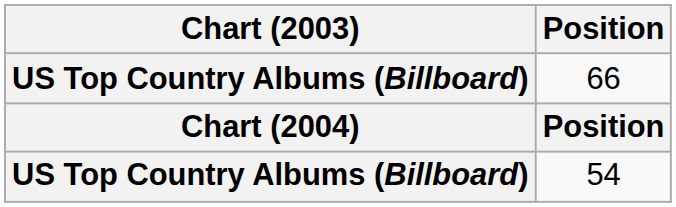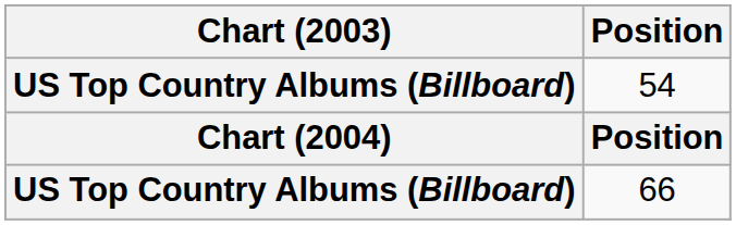 <table class="wikitable plainrowheaders" style="text-align:center">
 <tr>
 <th scope="col">Chart (2003)</th>
 <th scope="col">Position</th>
 </tr>
 <tr>
 <th scope="row">US Top Country Albums (<em>Billboard</em>)</th>
-<td>66</td>
+<td>54</td>
 </tr>
 <tr>
 <th scope="col">Chart (2004)</th>
 <th scope="col">Position</th>
 </tr>
 <tr>
 <th scope="row">US Top Country Albums (<em>Billboard</em>)</th>
-<td>54</td>
+<td>66</td>
 </tr>
 </table>
